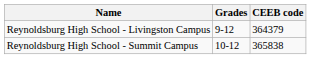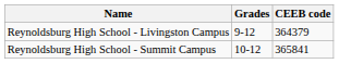 <table class="wikitable">
 <tr>
 <th>Name</th>
 <th>Grades</th>
 <th>CEEB code</th>
 </tr>
 <tr>
 <td scope="row">Reynoldsburg High School - Livingston Campus</td>
 <td>9-12</td>
 <td>364379</td>
 </tr>
 <tr>
 <td scope="row">Reynoldsburg High School - Summit Campus</td>
 <td>10-12</td>
-<td>365838</td>
+<td>365841</td>
 </tr>
 </table>
